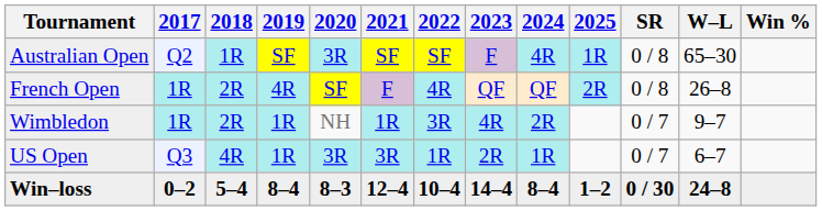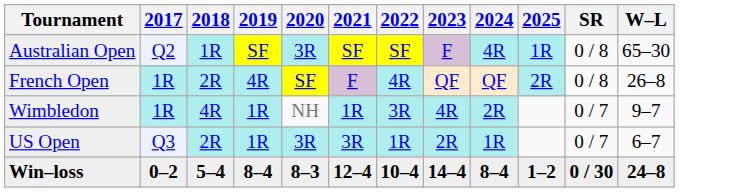 <table class=wikitable style=text-align:center>
 <tr>
 <th>Tournament</th>
 <th><a href='#'>2017</a></th>
 <th><a href='#'>2018</a></th>
 <th><a href='#'>2019</a></th>
 <th><a href='#'>2020</a></th>
 <th><a href='#'>2021</a></th>
 <th><a href='#'>2022</a></th>
 <th><a href='#'>2023</a></th>
 <th><a href='#'>2024</a></th>
 <th><a href='#'>2025</a></th>
 <th>SR</th>
 <th>W–L</th>
-<th>Win %</th>
 </tr>
 <tr>
 <td style="background:#efefef; text-align:left;"><a href='#'>Australian Open</a></td>
 <td bgcolor=ecf2ff><a href='#'>Q2</a></td>
 <td bgcolor=afeeee><a href='#'>1R</a></td>
 <td bgcolor=yellow><a href='#'>SF</a></td>
 <td bgcolor=afeeee><a href='#'>3R</a></td>
 <td bgcolor=yellow><a href='#'>SF</a></td>
 <td bgcolor=yellow><a href='#'>SF</a></td>
 <td bgcolor=#d7bfd8><a href='#'>F</a></td>
 <td bgcolor=afeeee><a href='#'>4R</a></td>
 <td bgcolor=afeeee><a href='#'>1R</a></td>
 <td>0 / 8</td>
 <td>65–30</td>
-<td></td>
 </tr>
 <tr>
 <td style="background:#efefef; text-align:left;"><a href='#'>French Open</a></td>
 <td bgcolor=afeeee><a href='#'>1R</a></td>
 <td bgcolor=afeeee><a href='#'>2R</a></td>
 <td bgcolor=afeeee><a href='#'>4R</a></td>
 <td bgcolor=yellow><a href='#'>SF</a></td>
 <td bgcolor=#d7bfd8><a href='#'>F</a></td>
 <td bgcolor=afeeee><a href='#'>4R</a></td>
 <td bgcolor=ffebcd><a href='#'>QF</a></td>
 <td bgcolor=ffebcd><a href='#'>QF</a></td>
 <td bgcolor=afeeee><a href='#'>2R</a></td>
 <td>0 / 8</td>
 <td>26–8</td>
-<td></td>
 </tr>
 <tr>
 <td style="background:#efefef; text-align:left;"><a href='#'>Wimbledon</a></td>
 <td bgcolor=afeeee><a href='#'>1R</a></td>
-<td bgcolor=afeeee><a href='#'>2R</a></td>
+<td bgcolor=afeeee><a href='#'>4R</a></td>
 <td bgcolor=afeeee><a href='#'>1R</a></td>
 <td style=color:#767676>NH</td>
 <td bgcolor=afeeee><a href='#'>1R</a></td>
 <td bgcolor=afeeee><a href='#'>3R</a></td>
 <td bgcolor=afeeee><a href='#'>4R</a></td>
 <td bgcolor=afeeee><a href='#'>2R</a></td>
 <td></td>
 <td>0 / 7</td>
 <td>9–7</td>
-<td></td>
 </tr>
 <tr>
 <td style="background:#efefef; text-align:left;"><a href='#'>US Open</a></td>
 <td bgcolor=ecf2ff><a href='#'>Q3</a></td>
-<td bgcolor=afeeee><a href='#'>4R</a></td>
+<td bgcolor=afeeee><a href='#'>2R</a></td>
 <td bgcolor=afeeee><a href='#'>1R</a></td>
 <td bgcolor=afeeee><a href='#'>3R</a></td>
 <td bgcolor=afeeee><a href='#'>3R</a></td>
 <td bgcolor=afeeee><a href='#'>1R</a></td>
 <td bgcolor=afeeee><a href='#'>2R</a></td>
 <td bgcolor=afeeee><a href='#'>1R</a></td>
 <td></td>
 <td>0 / 7</td>
 <td>6–7</td>
-<td></td>
 </tr>
 <tr style="font-weight:bold; background:#efefef;">
 <td style=text-align:left>Win–loss</td>
 <td>0–2</td>
 <td>5–4</td>
 <td>8–4</td>
 <td>8–3</td>
 <td>12–4</td>
 <td>10–4</td>
 <td>14–4</td>
 <td>8–4</td>
 <td>1–2</td>
 <td>0 / 30</td>
 <td>24–8</td>
-<td></td>
 </tr>
 </table>
